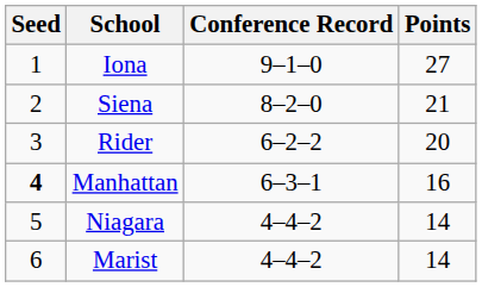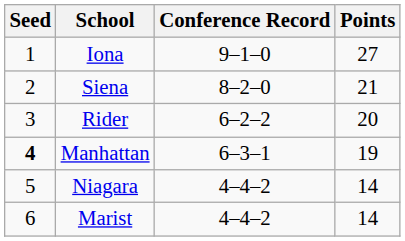 <table class="wikitable" style="text-align:center">
 <tr>
 <th>Seed</th>
 <th>School</th>
 <th>Conference Record</th>
 <th>Points</th>
 </tr>
 <tr>
 <td>1</td>
 <td><a href='#'>Iona</a></td>
 <td>9–1–0</td>
 <td>27</td>
 </tr>
 <tr>
 <td>2</td>
 <td><a href='#'>Siena</a></td>
 <td>8–2–0</td>
 <td>21</td>
 </tr>
 <tr>
 <td>3</td>
 <td><a href='#'>Rider</a></td>
 <td>6–2–2</td>
 <td>20</td>
 </tr>
 <tr>
 <td><strong>4</strong></td>
 <td><a href='#'>Manhattan</a></td>
 <td>6–3–1</td>
-<td>16</td>
+<td>19</td>
 </tr>
 <tr>
 <td>5</td>
 <td><a href='#'>Niagara</a></td>
 <td>4–4–2</td>
 <td>14</td>
 </tr>
 <tr>
 <td>6</td>
 <td><a href='#'>Marist</a></td>
 <td>4–4–2</td>
 <td>14</td>
 </tr>
 </table>
